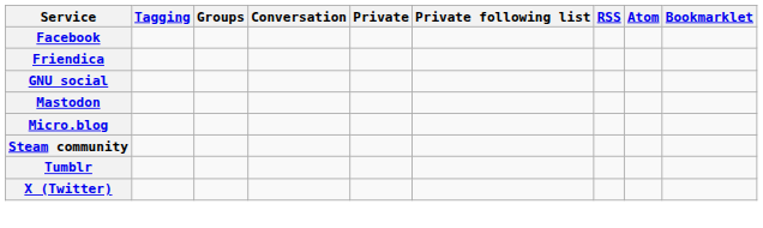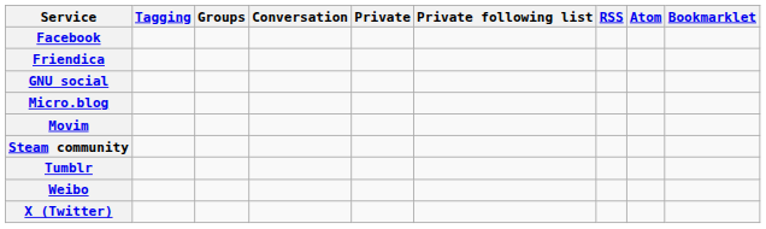 <table style="text-align: center;" class="wikitable sortable">
 <tr>
 <th>Service</th>
 <th><a href='#'>Tagging</a></th>
 <th>Groups</th>
 <th>Conversation</th>
 <th>Private</th>
 <th>Private following list</th>
 <th><a href='#'>RSS</a></th>
 <th><a href='#'>Atom</a></th>
 <th><a href='#'>Bookmarklet</a></th>
 </tr>
 <tr>
 <th><a href='#'>Facebook</a></th>
 <td></td>
 <td></td>
 <td></td>
 <td></td>
 <td></td>
 <td></td>
 <td></td>
 <td></td>
 </tr>
 <tr>
 <th><a href='#'>Friendica</a></th>
 <td></td>
 <td></td>
 <td></td>
 <td></td>
 <td></td>
 <td></td>
 <td></td>
 <td></td>
 </tr>
 <tr>
 <th><a href='#'>GNU social</a></th>
 <td></td>
 <td></td>
 <td></td>
 <td></td>
 <td></td>
 <td></td>
 <td></td>
 <td></td>
 </tr>
 <tr>
-<th><a href='#'>Mastodon</a></th>
+<th><a href='#'>Micro.blog</a></th>
 <td></td>
 <td></td>
 <td></td>
 <td></td>
 <td></td>
 <td></td>
 <td></td>
 <td></td>
 </tr>
 <tr>
-<th><a href='#'>Micro.blog</a></th>
+<th><a href='#'>Movim</a></th>
 <td></td>
 <td></td>
 <td></td>
 <td></td>
 <td></td>
 <td></td>
 <td></td>
 <td></td>
 </tr>
 <tr>
 <th><a href='#'>Steam</a> community</th>
 <td></td>
 <td></td>
 <td></td>
 <td></td>
 <td></td>
 <td></td>
 <td></td>
 <td></td>
 </tr>
 <tr>
 <th><a href='#'>Tumblr</a></th>
 <td></td>
 <td></td>
 <td></td>
 <td></td>
 <td></td>
 <td></td>
 <td></td>
 <td></td>
 </tr>
 <tr>
+<th><a href='#'>Weibo</a></th>
+<td></td>
+<td></td>
+<td></td>
+<td></td>
+<td></td>
+<td></td>
+<td></td>
+<td></td>
+</tr>
+<tr>
 <th><a href='#'>X (Twitter)</a></th>
 <td></td>
 <td></td>
 <td></td>
 <td></td>
 <td></td>
 <td></td>
 <td></td>
 <td></td>
 </tr>
 </table>
